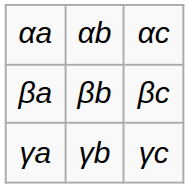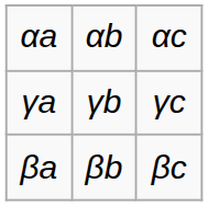 <table class="wikitable" style="margin-left:auto;margin-right:auto;text-align:center;width:6em;height:6em;table-layout:fixed;">
 <tr>
 <td><em>αa</em></td>
 <td><em>αb</em></td>
 <td><em>αc</em></td>
 </tr>
 <tr>
+<td><em>γa</em></td>
+<td><em>γb</em></td>
+<td><em>γc</em></td>
+</tr>
+<tr>
 <td><em>βa</em></td>
 <td><em>βb</em></td>
 <td><em>βc</em></td>
 </tr>
-<tr>
-<td><em>γa</em></td>
-<td><em>γb</em></td>
-<td><em>γc</em></td>
-</tr>
 </table>
